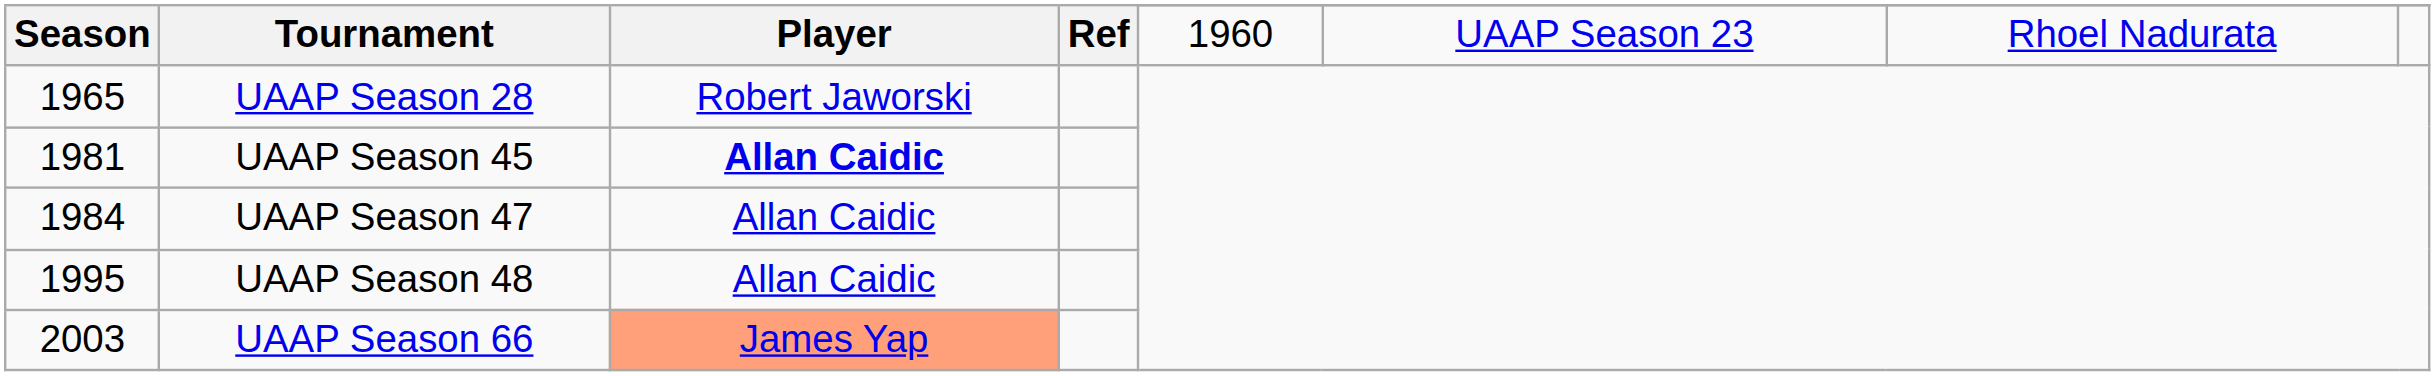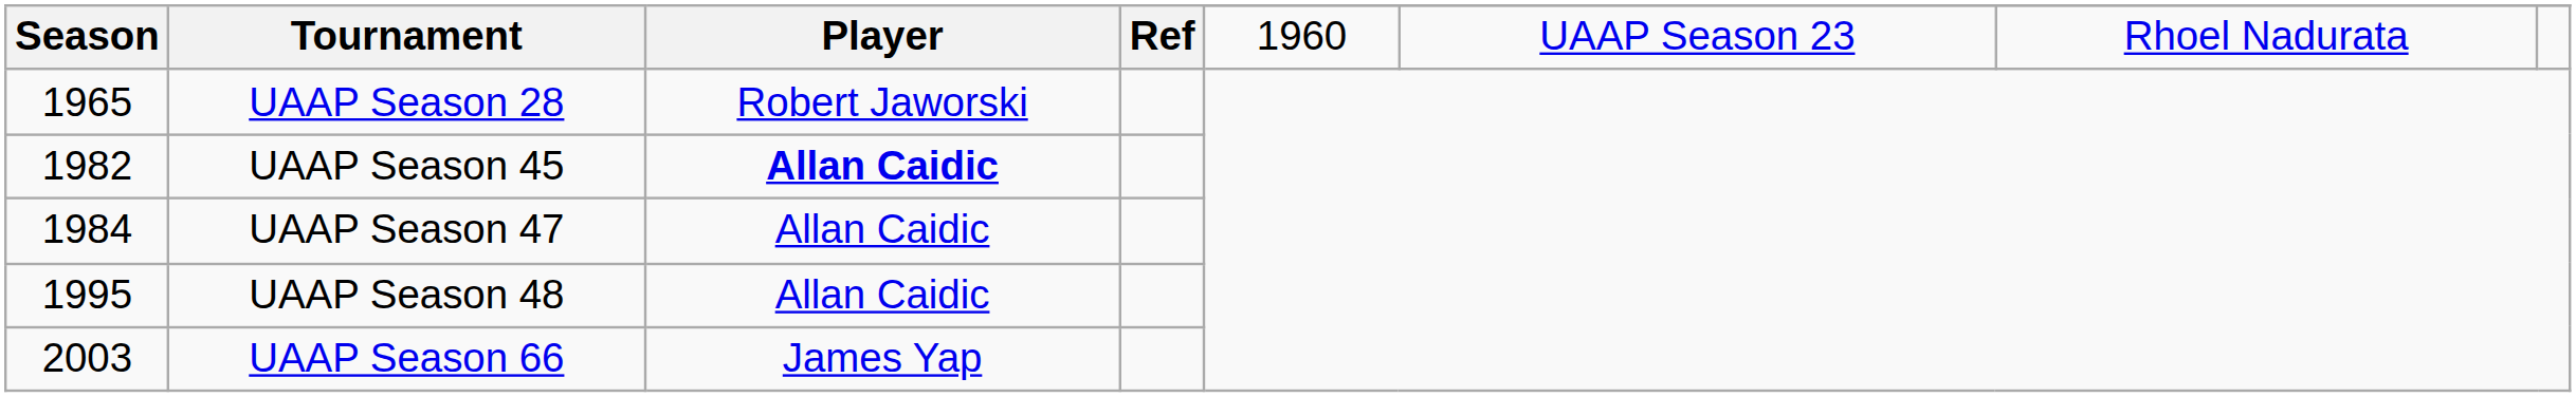 <table class="wikitable sortable" style="text-align:center" width="80%">
 <tr>
 <th style="width:25px;" rowspan="2">Season</th>
 <th style="width:180px;" rowspan="2">Tournament</th>
 <th style="width:180px;" rowspan="2">Player</th>
 <th style="width:25px;" rowspan="2">Ref</th>
 </tr>
 <tr style="text-align:center">
 <td>1960</td>
 <td><a href='#'>UAAP Season 23</a></td>
 <td><a href='#'>Rhoel Nadurata</a></td>
 <td></td>
 </tr>
 <tr style="text-align:center">
 <td>1965</td>
 <td><a href='#'>UAAP Season 28</a></td>
 <td><a href='#'>Robert Jaworski</a></td>
 <td></td>
 </tr>
 <tr style="text-align:center">
-<td>1981</td>
+<td>1982</td>
 <td>UAAP Season 45</td>
 <td><strong><a href='#'>Allan Caidic</a></strong></td>
 <td></td>
 </tr>
 <tr style="text-align:center">
 <td>1984</td>
 <td>UAAP Season 47</td>
 <td><a href='#'>Allan Caidic</a></td>
 <td></td>
 </tr>
 <tr style="text-align:center">
 <td>1995</td>
 <td>UAAP Season 48</td>
 <td><a href='#'>Allan Caidic</a></td>
 <td></td>
 </tr>
 <tr style="text-align:center">
 <td>2003</td>
 <td><a href='#'>UAAP Season 66</a></td>
-<td style="background: lightsalmon;"><a href='#'>James Yap</a></td>
+<td><a href='#'>James Yap</a></td>
 <td></td>
 </tr>
 </table>
